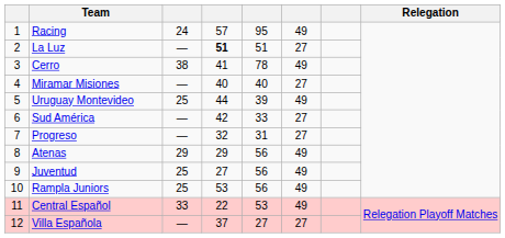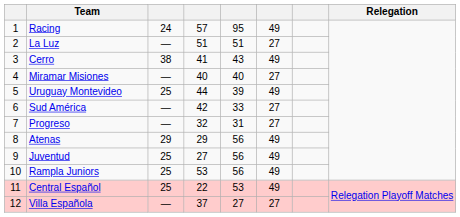 <table class="wikitable" style="text-align: center;">
 <tr>
 <th width=28><br></th>
 <th width=185>Team</th>
 <th width=50></th>
 <th width=50></th>
 <th width=50></th>
 <th width=50></th>
 <th width=50><br></th>
 <th>Relegation</th>
 </tr>
 <tr>
 <td>1</td>
 <td align="left"><a href='#'>Racing</a></td>
 <td>24</td>
 <td>57</td>
 <td>95</td>
 <td>49</td>
 <td><strong></strong></td>
 <td rowspan=10></td>
 </tr>
 <tr>
 <td>2</td>
 <td align="left"><a href='#'>La Luz</a></td>
 <td>—</td>
-<td><strong>51</strong></td>
+<td>51</td>
 <td>51</td>
 <td>27</td>
 <td><strong></strong></td>
 </tr>
 <tr>
 <td>3</td>
 <td align="left"><a href='#'>Cerro</a></td>
 <td>38</td>
 <td>41</td>
-<td>78</td>
+<td>43</td>
 <td>49</td>
 <td><strong></strong></td>
 </tr>
 <tr>
 <td>4</td>
 <td align="left"><a href='#'>Miramar Misiones</a></td>
 <td>—</td>
 <td>40</td>
 <td>40</td>
 <td>27</td>
 <td><strong></strong></td>
 </tr>
 <tr>
 <td>5</td>
 <td align="left"><a href='#'>Uruguay Montevideo</a></td>
 <td>25</td>
 <td>44</td>
 <td>39</td>
 <td>49</td>
 <td><strong></strong></td>
 </tr>
 <tr>
 <td>6</td>
 <td align="left"><a href='#'>Sud América</a></td>
 <td>—</td>
 <td>42</td>
 <td>33</td>
 <td>27</td>
 <td><strong></strong></td>
 </tr>
 <tr>
 <td>7</td>
 <td align="left"><a href='#'>Progreso</a></td>
 <td>—</td>
 <td>32</td>
 <td>31</td>
 <td>27</td>
 <td><strong></strong></td>
 </tr>
 <tr>
 <td>8</td>
 <td align="left"><a href='#'>Atenas</a></td>
 <td>29</td>
 <td>29</td>
 <td>56</td>
 <td>49</td>
 <td><strong></strong></td>
 </tr>
 <tr>
 <td>9</td>
 <td align="left"><a href='#'>Juventud</a></td>
 <td>25</td>
 <td>27</td>
 <td>56</td>
 <td>49</td>
 <td><strong></strong></td>
 </tr>
 <tr>
 <td>10</td>
 <td align="left"><a href='#'>Rampla Juniors</a></td>
 <td>25</td>
 <td>53</td>
 <td>56</td>
 <td>49</td>
 <td><strong></strong></td>
 </tr>
 <tr bgcolor=#FFCCCC>
 <td>11</td>
 <td align="left"><a href='#'>Central Español</a></td>
-<td>33</td>
+<td>25</td>
 <td>22</td>
 <td>53</td>
 <td>49</td>
 <td><strong></strong></td>
 <td rowspan=2><a href='#'>Relegation Playoff Matches</a></td>
 </tr>
 <tr bgcolor=#FFCCCC>
 <td>12</td>
 <td align="left"><a href='#'>Villa Española</a></td>
 <td>—</td>
 <td>37</td>
 <td>27</td>
 <td>27</td>
 <td><strong></strong></td>
 </tr>
 </table>
